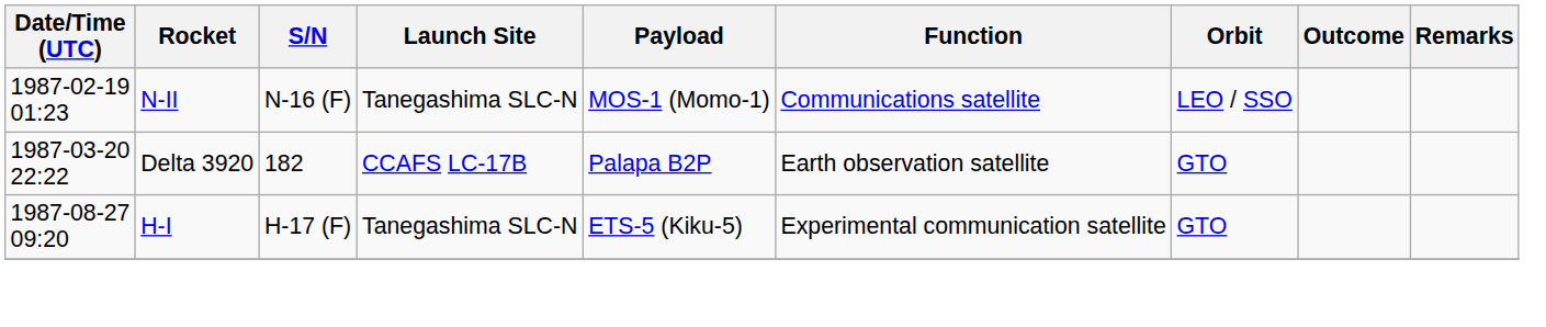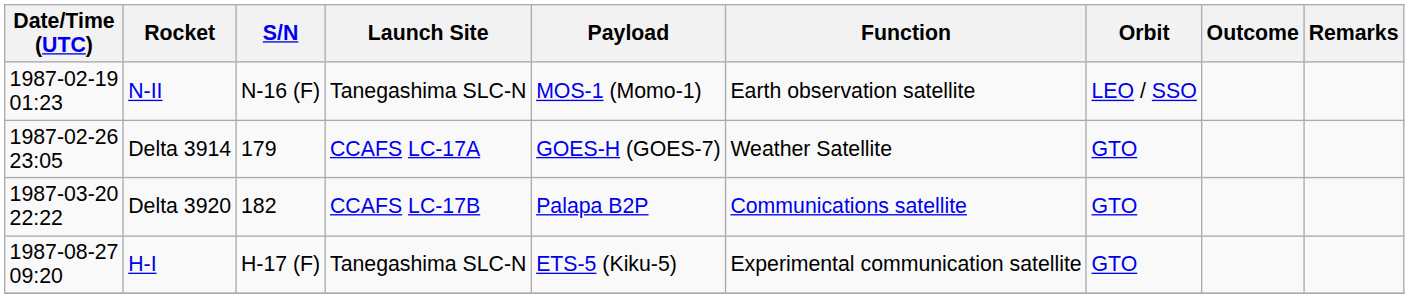 <table class="wikitable" style="margin: 1em 1em 1em 0";>
 <tr>
 <th>Date/Time<br>(<a href='#'>UTC</a>)</th>
 <th>Rocket</th>
 <th><a href='#'>S/N</a></th>
 <th>Launch Site</th>
 <th>Payload</th>
 <th>Function</th>
 <th>Orbit</th>
 <th>Outcome</th>
 <th>Remarks</th>
 </tr>
 <tr>
 <td>1987-02-19<br>01:23</td>
 <td><a href='#'>N-II</a></td>
 <td>N-16 (F)</td>
 <td>Tanegashima SLC-N</td>
 <td><a href='#'>MOS-1</a> (Momo-1)</td>
-<td><a href='#'>Communications satellite</a></td>
+<td>Earth observation satellite</td>
 <td><a href='#'>LEO</a> / <a href='#'>SSO</a></td>
+<td></td>
+<td></td>
+</tr>
+<tr>
+<td>1987-02-26<br>23:05</td>
+<td>Delta 3914</td>
+<td>179</td>
+<td><a href='#'>CCAFS</a> <a href='#'>LC-17A</a></td>
+<td><a href='#'>GOES-H</a> (GOES-7)</td>
+<td>Weather Satellite</td>
+<td><a href='#'>GTO</a></td>
 <td></td>
 <td></td>
 </tr>
 <tr>
 <td>1987-03-20<br>22:22</td>
 <td>Delta 3920</td>
 <td>182</td>
 <td><a href='#'>CCAFS</a> <a href='#'>LC-17B</a></td>
 <td><a href='#'>Palapa B2P</a></td>
-<td>Earth observation satellite</td>
+<td><a href='#'>Communications satellite</a></td>
 <td><a href='#'>GTO</a></td>
 <td></td>
 <td></td>
 </tr>
 <tr>
 <td>1987-08-27<br>09:20</td>
 <td><a href='#'>H-I</a></td>
 <td>H-17 (F)</td>
 <td>Tanegashima SLC-N</td>
 <td><a href='#'>ETS-5</a> (Kiku-5)</td>
 <td>Experimental communication satellite</td>
 <td><a href='#'>GTO</a></td>
 <td></td>
 <td></td>
 </tr>
 <tr>
 </tr>
 </table>
